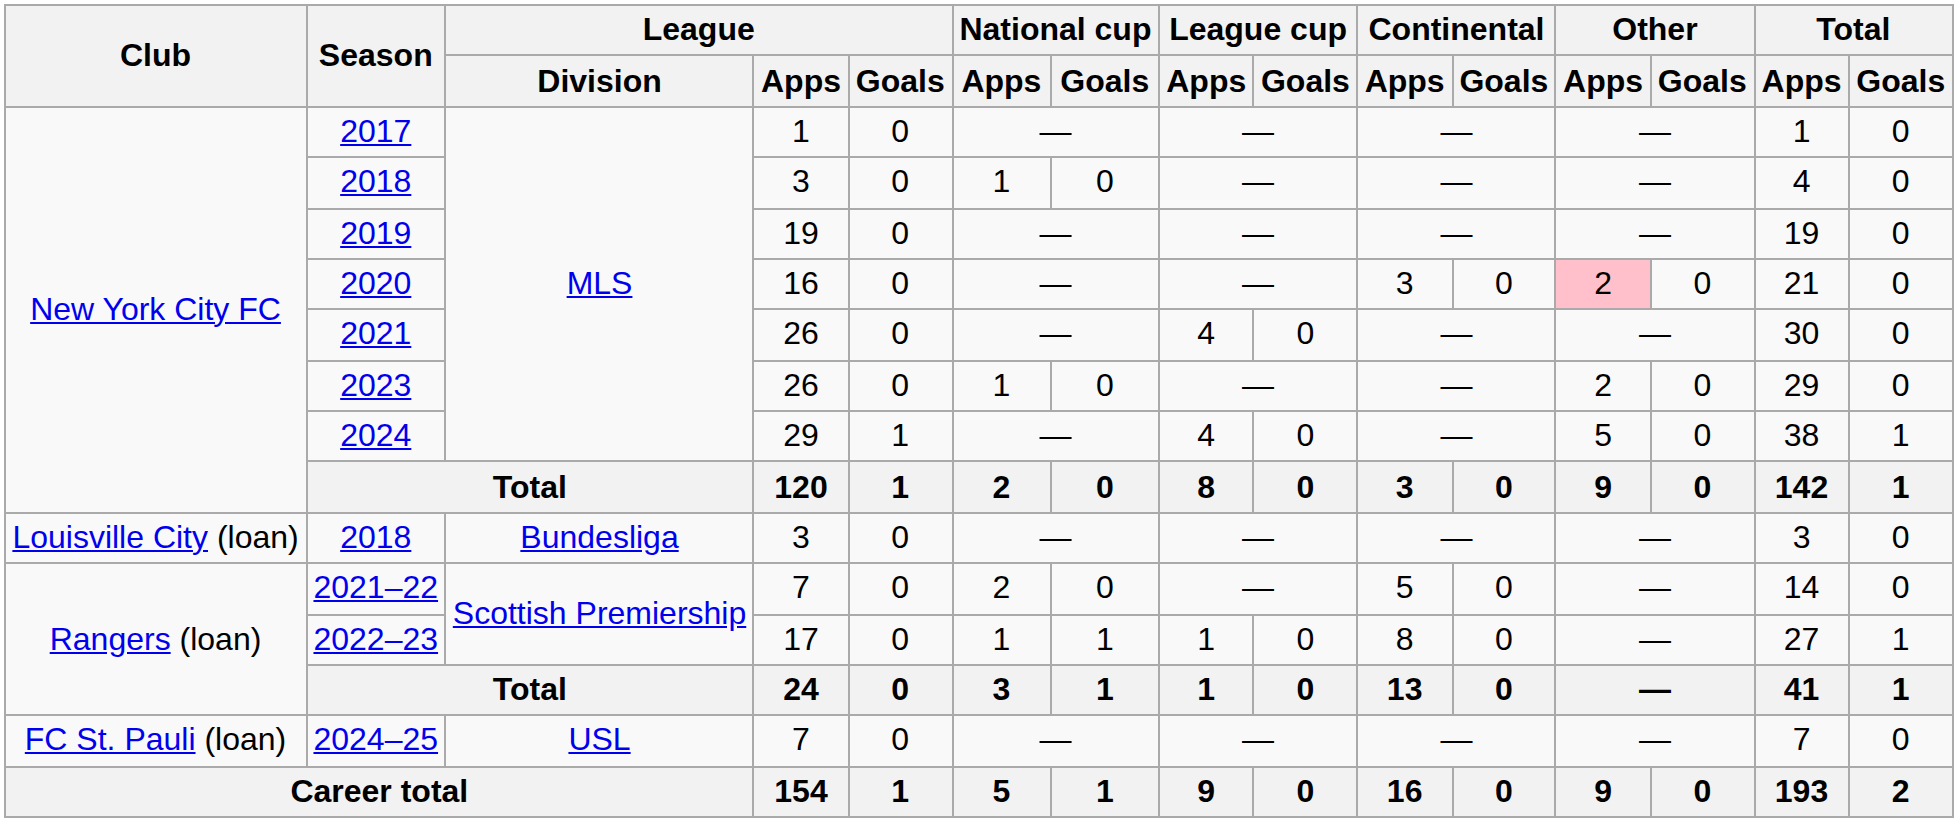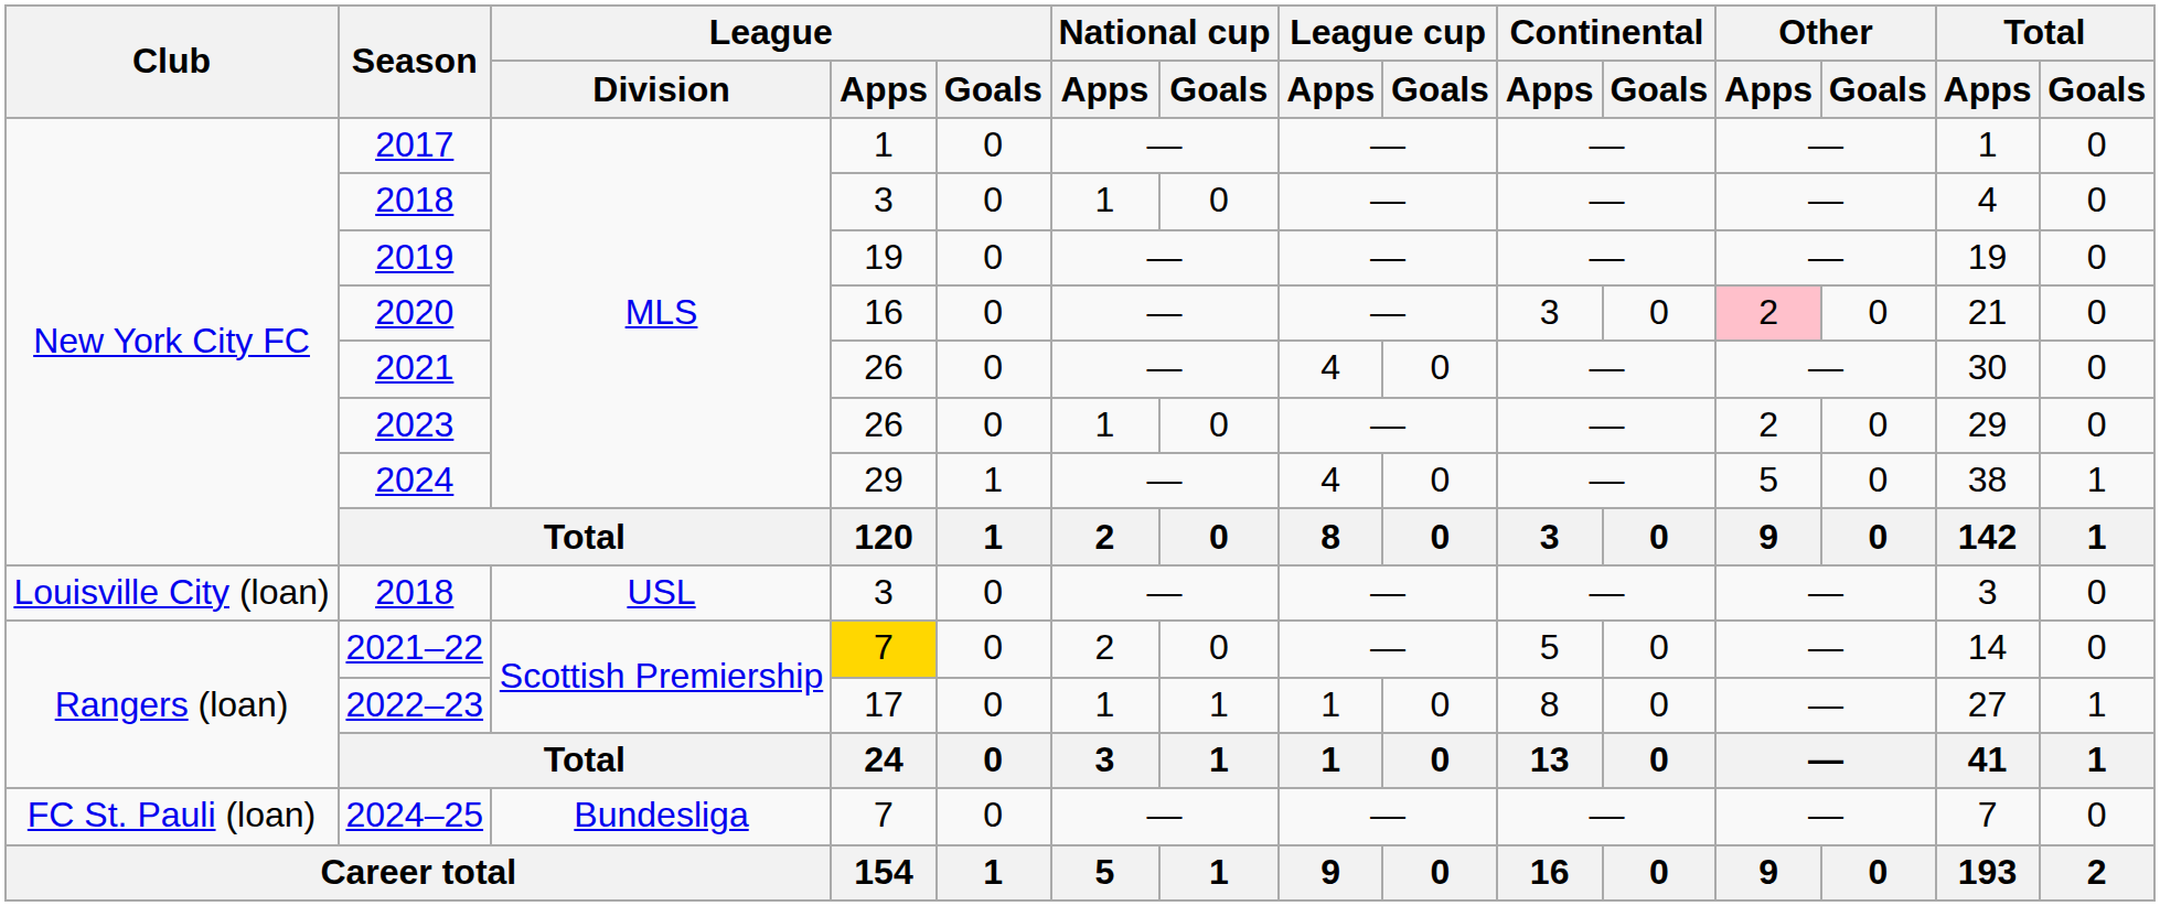 <table class="wikitable" style="text-align:center">
 <tr>
 <th rowspan="2">Club</th>
 <th rowspan="2">Season</th>
 <th colspan="3">League</th>
 <th colspan="2">National cup</th>
 <th colspan="2">League cup</th>
 <th colspan="2">Continental</th>
 <th colspan="2">Other</th>
 <th colspan="2">Total</th>
 </tr>
 <tr>
 <th>Division</th>
 <th>Apps</th>
 <th>Goals</th>
 <th>Apps</th>
 <th>Goals</th>
 <th>Apps</th>
 <th>Goals</th>
 <th>Apps</th>
 <th>Goals</th>
 <th>Apps</th>
 <th>Goals</th>
 <th>Apps</th>
 <th>Goals</th>
 </tr>
 <tr>
 <td rowspan="8"><a href='#'>New York City FC</a></td>
 <td><a href='#'>2017</a></td>
 <td rowspan="7"><a href='#'>MLS</a></td>
 <td>1</td>
 <td>0</td>
 <td colspan="2">—</td>
 <td colspan="2">—</td>
 <td colspan="2">—</td>
 <td colspan="2">—</td>
 <td>1</td>
 <td>0</td>
 </tr>
 <tr>
 <td><a href='#'>2018</a></td>
 <td>3</td>
 <td>0</td>
 <td>1</td>
 <td>0</td>
 <td colspan="2">—</td>
 <td colspan="2">—</td>
 <td colspan="2">—</td>
 <td>4</td>
 <td>0</td>
 </tr>
 <tr>
 <td><a href='#'>2019</a></td>
 <td>19</td>
 <td>0</td>
 <td colspan="2">—</td>
 <td colspan="2">—</td>
 <td colspan="2">—</td>
 <td colspan="2">—</td>
 <td>19</td>
 <td>0</td>
 </tr>
 <tr>
 <td><a href='#'>2020</a></td>
 <td>16</td>
 <td>0</td>
 <td colspan="2">—</td>
 <td colspan="2">—</td>
 <td>3</td>
 <td>0</td>
 <td style="background: pink;">2</td>
 <td>0</td>
 <td>21</td>
 <td>0</td>
 </tr>
 <tr>
 <td><a href='#'>2021</a></td>
 <td>26</td>
 <td>0</td>
 <td colspan="2">—</td>
 <td>4</td>
 <td>0</td>
 <td colspan="2">—</td>
 <td colspan="2">—</td>
 <td>30</td>
 <td>0</td>
 </tr>
 <tr>
 <td><a href='#'>2023</a></td>
 <td>26</td>
 <td>0</td>
 <td>1</td>
 <td>0</td>
 <td colspan="2">—</td>
 <td colspan="2">—</td>
 <td>2</td>
 <td>0</td>
 <td>29</td>
 <td>0</td>
 </tr>
 <tr>
 <td><a href='#'>2024</a></td>
 <td>29</td>
 <td>1</td>
 <td colspan="2">—</td>
 <td>4</td>
 <td>0</td>
 <td colspan="2">—</td>
 <td>5</td>
 <td>0</td>
 <td>38</td>
 <td>1</td>
 </tr>
 <tr>
 <th colspan="2">Total</th>
 <th>120</th>
 <th>1</th>
 <th>2</th>
 <th>0</th>
 <th>8</th>
 <th>0</th>
 <th>3</th>
 <th>0</th>
 <th>9</th>
 <th>0</th>
 <th>142</th>
 <th>1</th>
 </tr>
 <tr>
 <td><a href='#'>Louisville City</a> (loan)</td>
 <td><a href='#'>2018</a></td>
-<td><a href='#'>Bundesliga</a></td>
+<td><a href='#'>USL</a></td>
 <td>3</td>
 <td>0</td>
 <td colspan="2">—</td>
 <td colspan="2">—</td>
 <td colspan="2">—</td>
 <td colspan="2">—</td>
 <td>3</td>
 <td>0</td>
 </tr>
 <tr>
 <td rowspan="3"><a href='#'>Rangers</a> (loan)</td>
 <td><a href='#'>2021–22</a></td>
 <td rowspan="2"><a href='#'>Scottish Premiership</a></td>
-<td>7</td>
+<td style="background: gold;">7</td>
 <td>0</td>
 <td>2</td>
 <td>0</td>
 <td colspan="2">—</td>
 <td>5</td>
 <td>0</td>
 <td colspan="2">—</td>
 <td>14</td>
 <td>0</td>
 </tr>
 <tr>
 <td><a href='#'>2022–23</a></td>
 <td>17</td>
 <td>0</td>
 <td>1</td>
 <td>1</td>
 <td>1</td>
 <td>0</td>
 <td>8</td>
 <td>0</td>
 <td colspan="2">—</td>
 <td>27</td>
 <td>1</td>
 </tr>
 <tr>
 <th colspan="2">Total</th>
 <th>24</th>
 <th>0</th>
 <th>3</th>
 <th>1</th>
 <th>1</th>
 <th>0</th>
 <th>13</th>
 <th>0</th>
 <th colspan="2">—</th>
 <th>41</th>
 <th>1</th>
 </tr>
 <tr>
 <td><a href='#'>FC St. Pauli</a> (loan)</td>
 <td><a href='#'>2024–25</a></td>
-<td><a href='#'>USL</a></td>
+<td><a href='#'>Bundesliga</a></td>
 <td>7</td>
 <td>0</td>
 <td colspan="2">—</td>
 <td colspan="2">—</td>
 <td colspan="2">—</td>
 <td colspan="2">—</td>
 <td>7</td>
 <td>0</td>
 </tr>
 <tr>
 <th colspan="3">Career total</th>
 <th>154</th>
 <th>1</th>
 <th>5</th>
 <th>1</th>
 <th>9</th>
 <th>0</th>
 <th>16</th>
 <th>0</th>
 <th>9</th>
 <th>0</th>
 <th>193</th>
 <th>2</th>
 </tr>
 </table>
